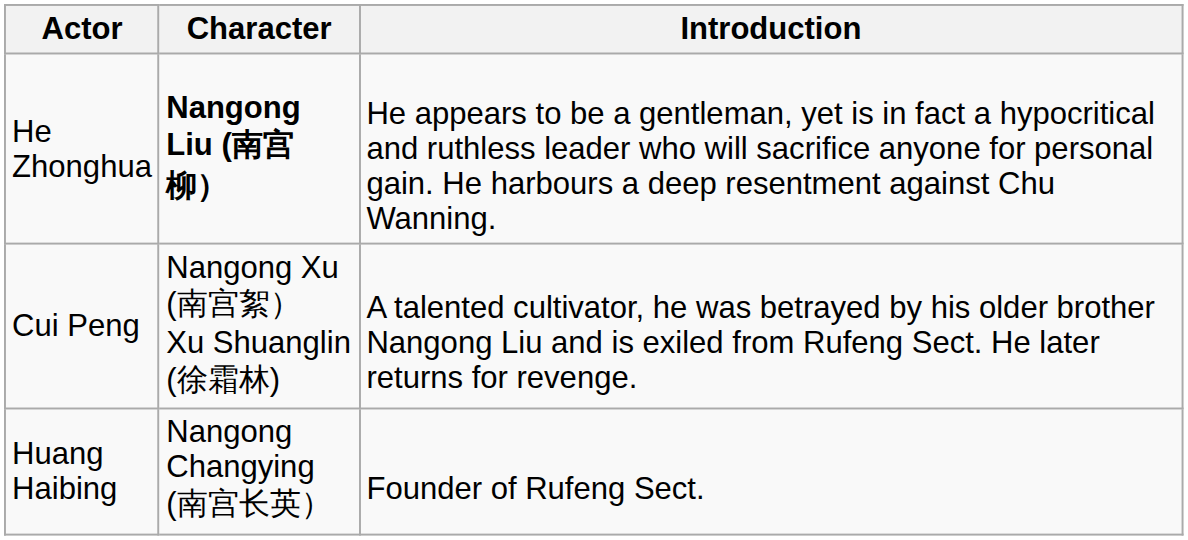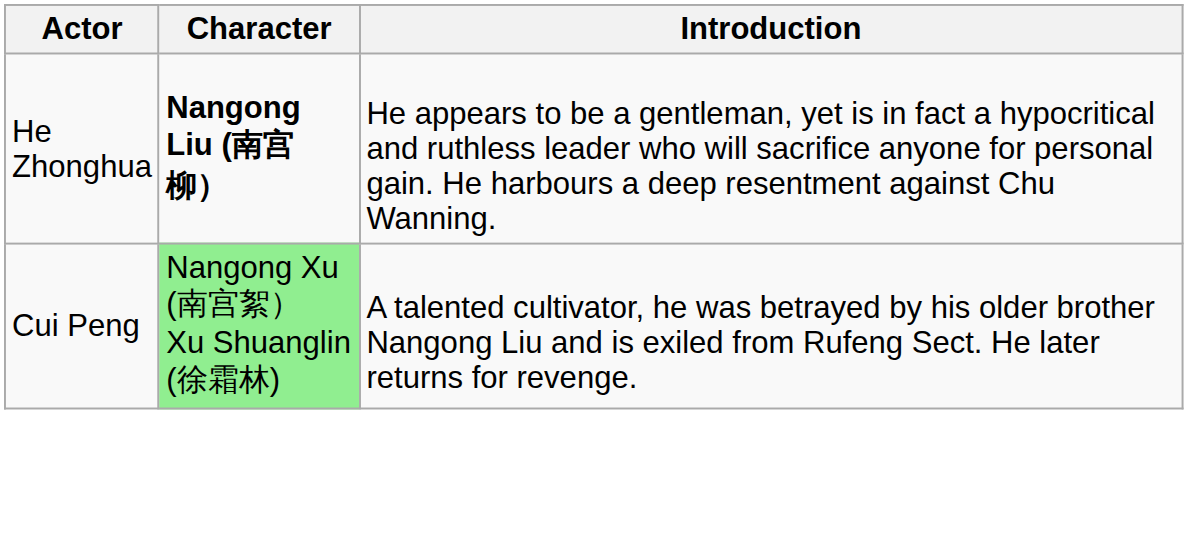 <table class="wikitable">
 <tr>
 <th style="width:13%">Actor</th>
 <th style="width:17%">Character</th>
 <th>Introduction</th>
 </tr>
 <tr>
 <td>He Zhonghua</td>
 <td><strong>Nangong Liu (南宫柳）</strong></td>
 <td><br>He appears to be a gentleman, yet is in fact a hypocritical and ruthless leader who will sacrifice anyone for personal gain. He harbours a deep resentment against Chu Wanning.</td>
 </tr>
 <tr>
 <td>Cui Peng</td>
-<td>Nangong Xu (南宫絮）<br>Xu Shuanglin (徐霜林)</td>
+<td style="background: lightgreen;">Nangong Xu (南宫絮）<br>Xu Shuanglin (徐霜林)</td>
 <td><br>A talented cultivator, he was betrayed by his older brother Nangong Liu and is exiled from Rufeng Sect. He later returns for revenge.</td>
 </tr>
-<tr>
-<td>Huang Haibing</td>
-<td>Nangong Changying (南宫长英）</td>
-<td><br>Founder of Rufeng Sect.</td>
-</tr>
 </table>
